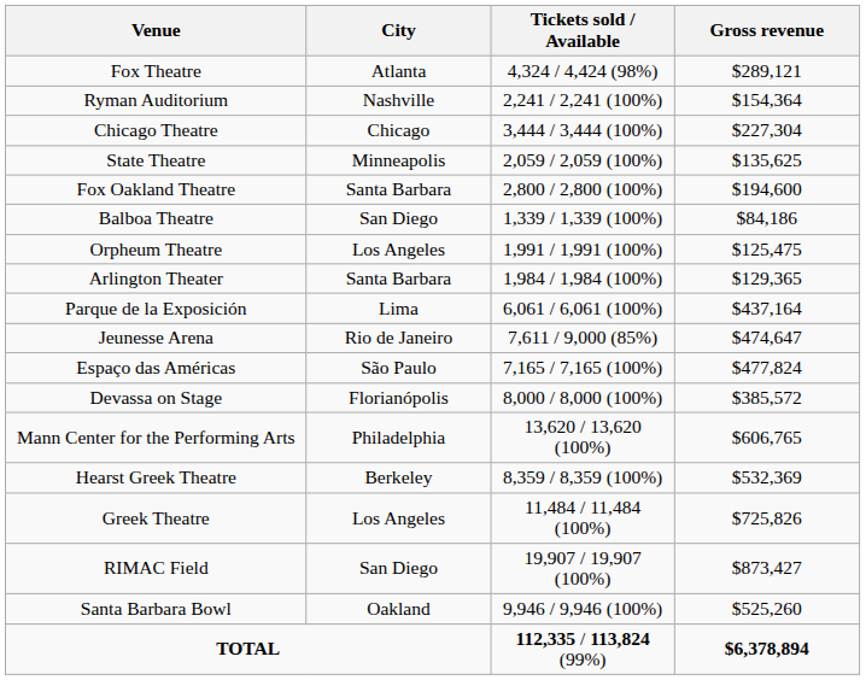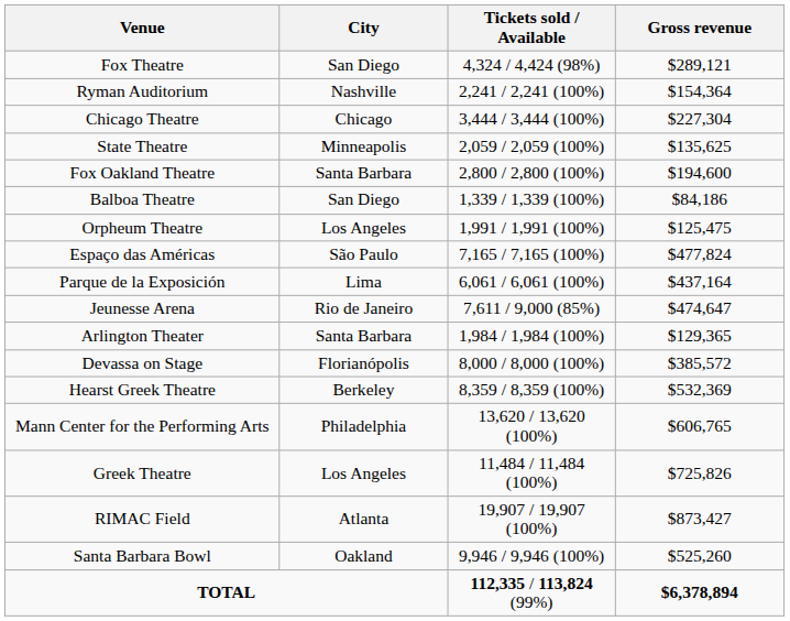 <table class="wikitable" style="text-align:center">
 <tr>
 <th style="width:250px;">Venue</th>
 <th style="width:150px;">City</th>
 <th style="width:150px;">Tickets sold / Available</th>
 <th style="width:150px;">Gross revenue</th>
 </tr>
 <tr>
 <td>Fox Theatre</td>
-<td>Atlanta</td>
+<td>San Diego</td>
 <td>4,324 / 4,424 (98%)</td>
 <td>$289,121</td>
 </tr>
 <tr>
 <td>Ryman Auditorium</td>
 <td>Nashville</td>
 <td>2,241 / 2,241 (100%)</td>
 <td>$154,364</td>
 </tr>
 <tr>
 <td>Chicago Theatre</td>
 <td>Chicago</td>
 <td>3,444 / 3,444 (100%)</td>
 <td>$227,304</td>
 </tr>
 <tr>
 <td>State Theatre</td>
 <td>Minneapolis</td>
 <td>2,059 / 2,059 (100%)</td>
 <td>$135,625</td>
 </tr>
 <tr>
 <td>Fox Oakland Theatre</td>
 <td>Santa Barbara</td>
 <td>2,800 / 2,800 (100%)</td>
 <td>$194,600</td>
 </tr>
 <tr>
 <td>Balboa Theatre</td>
 <td>San Diego</td>
 <td>1,339 / 1,339 (100%)</td>
 <td>$84,186</td>
 </tr>
 <tr>
 <td>Orpheum Theatre</td>
 <td>Los Angeles</td>
 <td>1,991 / 1,991 (100%)</td>
 <td>$125,475</td>
 </tr>
 <tr>
-<td>Arlington Theater</td>
-<td>Santa Barbara</td>
-<td>1,984 / 1,984 (100%)</td>
-<td>$129,365</td>
+<td>Espaço das Américas</td>
+<td>São Paulo</td>
+<td>7,165 / 7,165 (100%)</td>
+<td>$477,824</td>
 </tr>
 <tr>
 <td>Parque de la Exposición</td>
 <td>Lima</td>
 <td>6,061 / 6,061 (100%)</td>
 <td>$437,164</td>
 </tr>
 <tr>
 <td>Jeunesse Arena</td>
 <td>Rio de Janeiro</td>
 <td>7,611 / 9,000 (85%)</td>
 <td>$474,647</td>
 </tr>
 <tr>
-<td>Espaço das Américas</td>
-<td>São Paulo</td>
-<td>7,165 / 7,165 (100%)</td>
-<td>$477,824</td>
+<td>Arlington Theater</td>
+<td>Santa Barbara</td>
+<td>1,984 / 1,984 (100%)</td>
+<td>$129,365</td>
 </tr>
 <tr>
 <td>Devassa on Stage</td>
 <td>Florianópolis</td>
 <td>8,000 / 8,000 (100%)</td>
 <td>$385,572</td>
 </tr>
 <tr>
+<td>Hearst Greek Theatre</td>
+<td>Berkeley</td>
+<td>8,359 / 8,359 (100%)</td>
+<td>$532,369</td>
+</tr>
+<tr>
 <td>Mann Center for the Performing Arts</td>
 <td>Philadelphia</td>
 <td>13,620 / 13,620 (100%)</td>
 <td>$606,765</td>
-</tr>
-<tr>
-<td>Hearst Greek Theatre</td>
-<td>Berkeley</td>
-<td>8,359 / 8,359 (100%)</td>
-<td>$532,369</td>
 </tr>
 <tr>
 <td>Greek Theatre</td>
 <td>Los Angeles</td>
 <td>11,484 / 11,484 (100%)</td>
 <td>$725,826</td>
 </tr>
 <tr>
 <td>RIMAC Field</td>
-<td>San Diego</td>
+<td>Atlanta</td>
 <td>19,907 / 19,907 (100%)</td>
 <td>$873,427</td>
 </tr>
 <tr>
 <td>Santa Barbara Bowl</td>
 <td>Oakland</td>
 <td>9,946 / 9,946 (100%)</td>
 <td>$525,260</td>
 </tr>
 <tr>
 <td colspan="2"><strong>TOTAL</strong></td>
 <td><strong>112,335</strong> / <strong>113,824</strong> (99%)</td>
 <td><strong>$6,378,894</strong></td>
 </tr>
 </table>
